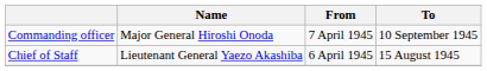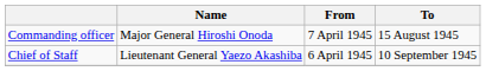 <table class=wikitable>
 <tr>
 <th></th>
 <th>Name</th>
 <th>From</th>
 <th>To</th>
 </tr>
 <tr>
 <td><a href='#'>Commanding officer</a></td>
 <td>Major General <a href='#'>Hiroshi Onoda</a></td>
 <td>7 April 1945</td>
-<td>10 September 1945</td>
+<td>15 August 1945</td>
 </tr>
 <tr>
 <td><a href='#'>Chief of Staff</a></td>
 <td>Lieutenant General <a href='#'>Yaezo Akashiba</a></td>
 <td>6 April 1945</td>
-<td>15 August 1945</td>
+<td>10 September 1945</td>
 </tr>
 <tr>
 </tr>
 </table>
